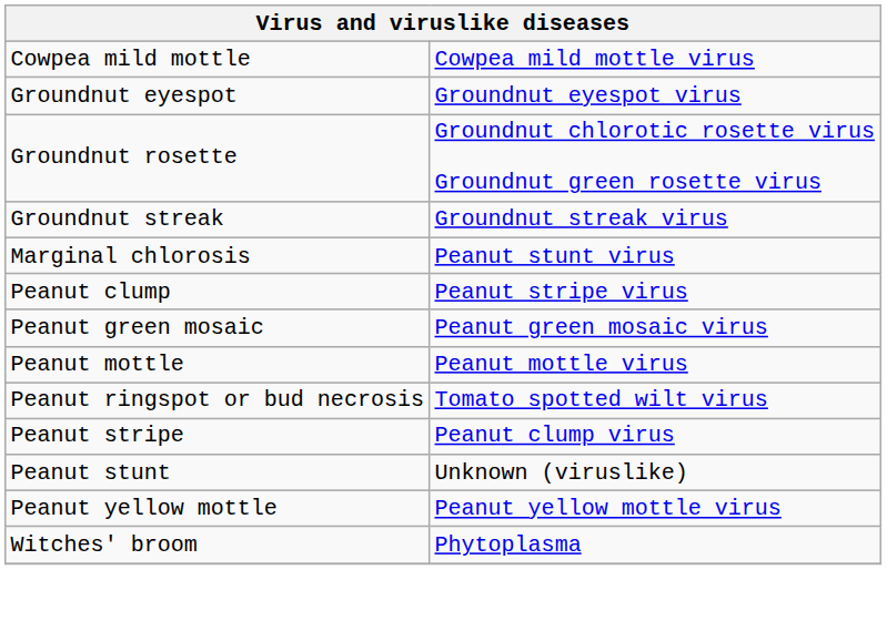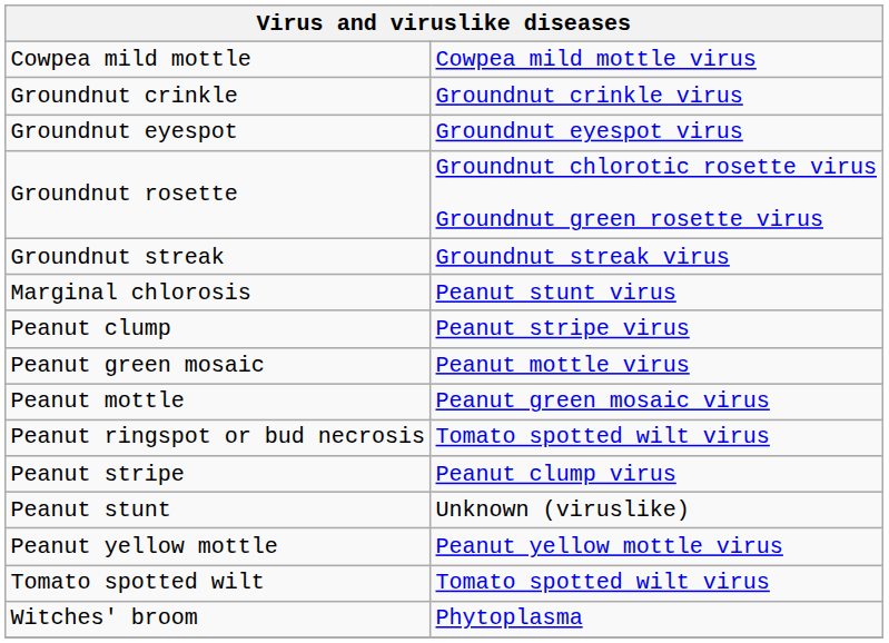 <table class="wikitable" style="clear">
 <tr>
 <th colspan=2><strong>Virus and viruslike diseases</strong><br></th>
 </tr>
 <tr>
 <td>Cowpea mild mottle</td>
 <td><a href='#'>Cowpea mild mottle virus</a></td>
+</tr>
+<tr>
+<td>Groundnut crinkle</td>
+<td><a href='#'>Groundnut crinkle virus</a></td>
 </tr>
 <tr>
 <td>Groundnut eyespot</td>
 <td><a href='#'>Groundnut eyespot virus</a></td>
 </tr>
 <tr>
 <td>Groundnut rosette</td>
 <td><a href='#'>Groundnut chlorotic rosette virus</a> <br><br><a href='#'>Groundnut green rosette virus</a></td>
 </tr>
 <tr>
 <td>Groundnut streak</td>
 <td><a href='#'>Groundnut streak virus</a></td>
 </tr>
 <tr>
 <td>Marginal chlorosis</td>
 <td><a href='#'>Peanut stunt virus</a></td>
 </tr>
 <tr>
 <td>Peanut clump</td>
 <td><a href='#'>Peanut stripe virus</a></td>
 </tr>
 <tr>
 <td>Peanut green mosaic</td>
-<td><a href='#'>Peanut green mosaic virus</a></td>
+<td><a href='#'>Peanut mottle virus</a></td>
 </tr>
 <tr>
 <td>Peanut mottle</td>
-<td><a href='#'>Peanut mottle virus</a></td>
+<td><a href='#'>Peanut green mosaic virus</a></td>
 </tr>
 <tr>
 <td>Peanut ringspot or bud necrosis</td>
 <td><a href='#'>Tomato spotted wilt virus</a></td>
 </tr>
 <tr>
 <td>Peanut stripe</td>
 <td><a href='#'>Peanut clump virus</a></td>
 </tr>
 <tr>
 <td>Peanut stunt</td>
 <td>Unknown (viruslike)</td>
 </tr>
 <tr>
 <td>Peanut yellow mottle</td>
 <td><a href='#'>Peanut yellow mottle virus</a></td>
 </tr>
 <tr>
+<td>Tomato spotted wilt</td>
+<td><a href='#'>Tomato spotted wilt virus</a></td>
+</tr>
+<tr>
 <td>Witches' broom</td>
 <td><a href='#'>Phytoplasma</a></td>
 </tr>
 <tr>
 </tr>
 </table>
